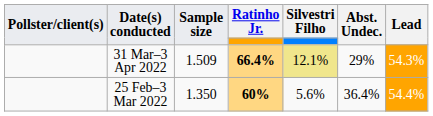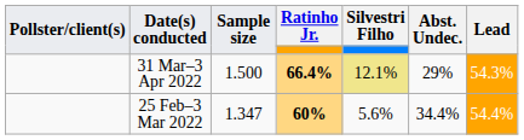 <table class="wikitable sortable" style="text-align:center;font-size:90%;line-height:14px;">
 <tr>
 <td rowspan="2" class="unsortable" style="width:50px;background:#eaecf0;"><strong>Pollster/client(s)</strong></td>
 <td rowspan="2" class="unsortable" style="width:50px;background:#eaecf0;"><strong>Date(s)<br>conducted</strong></td>
 <td rowspan="2" class="unsortable" style="width:50px;background:#eaecf0;"><strong>Sample<br>size</strong></td>
 <th class="unsortable" style="width:50px;"><a href='#'>Ratinho Jr.</a><br></th>
 <th class="unsortable" style="width:50px;"><strong>Silvestri Filho</strong><br></th>
 <th rowspan="2" class="unsortable">Abst.<br>Undec.</th>
 <th rowspan="2" data-sort-type="number">Lead</th>
 </tr>
 <tr>
 <th data-sort-type="number" class="sortable" style="background:#FFA500;"></th>
 <th data-sort-type="number" class="sortable" style="background:#0080FF;"></th>
 </tr>
 <tr>
 <td></td>
 <td>31 Mar–3 Apr 2022</td>
-<td>1.509</td>
+<td>1.500</td>
 <td style="background:#ffd782;"><strong>66.4%</strong></td>
 <td style="background: khaki;">12.1%</td>
 <td>29%</td>
 <td style="background:#FFA500;color:#FFFFFF;">54.3%</td>
 </tr>
 <tr>
 <td></td>
 <td>25 Feb–3 Mar 2022</td>
-<td>1.350</td>
+<td>1.347</td>
 <td style="background:#ffd782;"><strong>60%</strong></td>
 <td>5.6%</td>
-<td>36.4%</td>
+<td>34.4%</td>
 <td style="background:#FFA500;color:#FFFFFF;">54.4%</td>
 </tr>
 </table>
